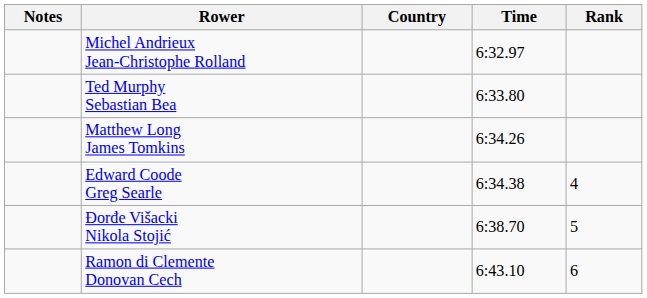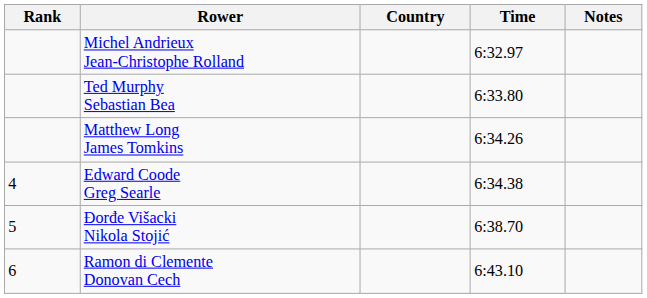 <table class="wikitable sortable" width=50%>
 <tr>
-<th>Notes</th>
+<th>Rank</th>
 <th>Rower</th>
 <th>Country</th>
 <th>Time</th>
-<th>Rank</th>
+<th>Notes</th>
 </tr>
 <tr>
 <td></td>
 <td><a href='#'>Michel Andrieux</a><br><a href='#'>Jean-Christophe Rolland</a></td>
 <td></td>
 <td>6:32.97</td>
 <td></td>
 </tr>
 <tr>
 <td></td>
 <td><a href='#'>Ted Murphy</a> <br> <a href='#'>Sebastian Bea</a></td>
 <td></td>
 <td>6:33.80</td>
 <td></td>
 </tr>
 <tr>
 <td></td>
 <td><a href='#'>Matthew Long</a> <br> <a href='#'>James Tomkins</a></td>
 <td></td>
 <td>6:34.26</td>
 <td></td>
 </tr>
 <tr>
-<td></td>
+<td>4</td>
 <td><a href='#'>Edward Coode</a> <br><a href='#'>Greg Searle</a></td>
 <td></td>
 <td>6:34.38</td>
-<td>4</td>
+<td></td>
 </tr>
 <tr>
-<td></td>
+<td>5</td>
 <td><a href='#'>Đorđe Višacki</a> <br> <a href='#'>Nikola Stojić</a></td>
 <td></td>
 <td>6:38.70</td>
-<td>5</td>
+<td></td>
 </tr>
 <tr>
-<td></td>
+<td>6</td>
 <td><a href='#'>Ramon di Clemente</a> <br> <a href='#'>Donovan Cech</a></td>
 <td></td>
 <td>6:43.10</td>
-<td>6</td>
+<td></td>
 </tr>
 </table>
